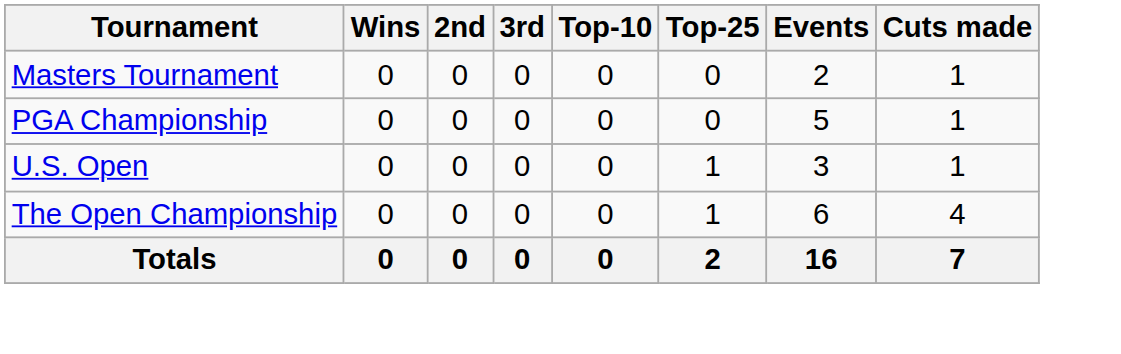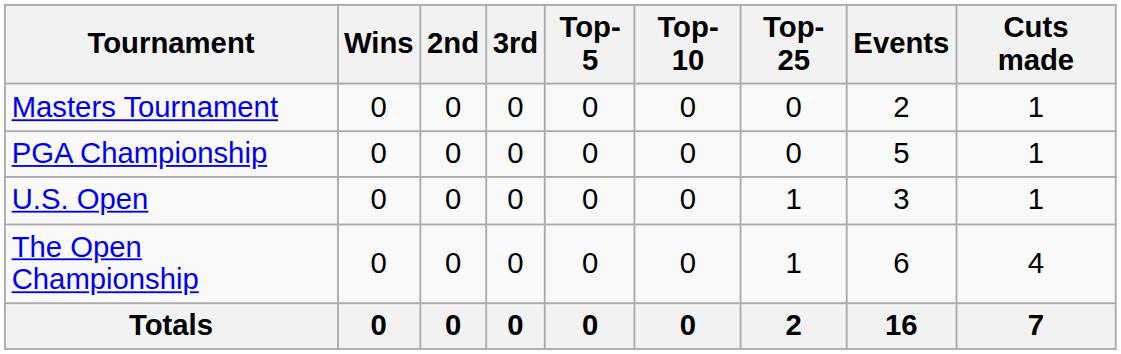 <table class=wikitable style=text-align:center>
 <tr>
 <th>Tournament</th>
 <th>Wins</th>
 <th>2nd</th>
 <th>3rd</th>
+<th>Top-5</th>
 <th>Top-10</th>
 <th>Top-25</th>
 <th>Events</th>
 <th>Cuts made</th>
 </tr>
 <tr>
 <td align=left><a href='#'>Masters Tournament</a></td>
+<td>0</td>
 <td>0</td>
 <td>0</td>
 <td>0</td>
 <td>0</td>
 <td>0</td>
 <td>2</td>
 <td>1</td>
 </tr>
 <tr>
 <td align=left><a href='#'>PGA Championship</a></td>
 <td>0</td>
 <td>0</td>
 <td>0</td>
 <td>0</td>
 <td>0</td>
+<td>0</td>
 <td>5</td>
 <td>1</td>
 </tr>
 <tr>
 <td align=left><a href='#'>U.S. Open</a></td>
+<td>0</td>
 <td>0</td>
 <td>0</td>
 <td>0</td>
 <td>0</td>
 <td>1</td>
 <td>3</td>
 <td>1</td>
 </tr>
 <tr>
 <td align=left><a href='#'>The Open Championship</a></td>
 <td>0</td>
 <td>0</td>
 <td>0</td>
 <td>0</td>
+<td>0</td>
 <td>1</td>
 <td>6</td>
 <td>4</td>
 </tr>
 <tr>
 <th>Totals</th>
 <th>0</th>
 <th>0</th>
 <th>0</th>
 <th>0</th>
+<th>0</th>
 <th>2</th>
 <th>16</th>
 <th>7</th>
 </tr>
 </table>
